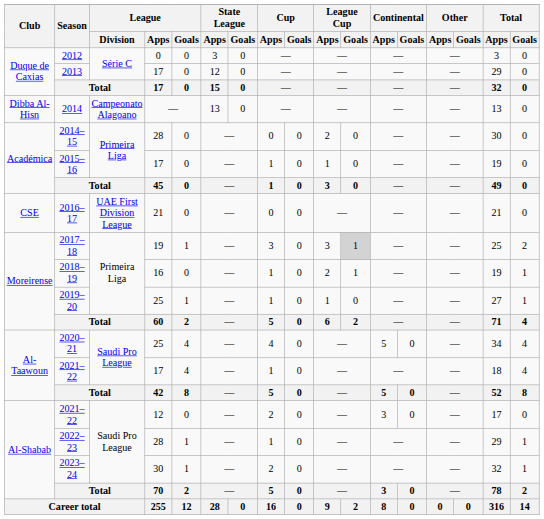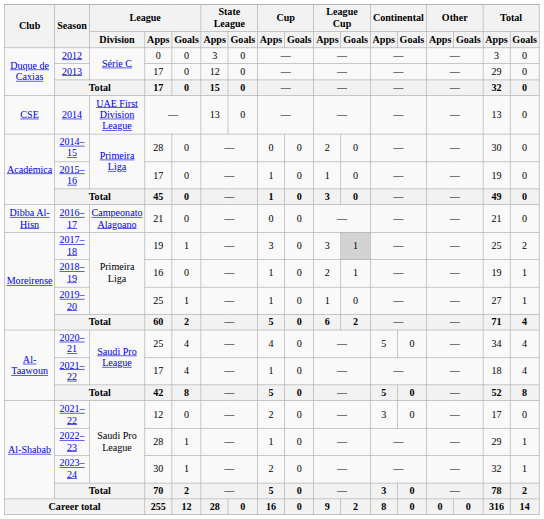 <table class="wikitable" style="text-align: center">
 <tr>
 </tr>
 <tr>
 <th rowspan="2">Club</th>
 <th rowspan="2">Season</th>
 <th colspan="3">League</th>
 <th colspan="2">State League</th>
 <th colspan="2">Cup</th>
 <th colspan="2">League Cup</th>
 <th colspan="2">Continental</th>
 <th colspan="2">Other</th>
 <th colspan="3">Total</th>
 </tr>
 <tr>
 <th>Division</th>
 <th>Apps</th>
 <th>Goals</th>
 <th>Apps</th>
 <th>Goals</th>
 <th>Apps</th>
 <th>Goals</th>
 <th>Apps</th>
 <th>Goals</th>
 <th>Apps</th>
 <th>Goals</th>
 <th>Apps</th>
 <th>Goals</th>
 <th>Apps</th>
 <th>Goals</th>
 </tr>
 <tr>
 <td rowspan="3"><a href='#'>Duque de Caxias</a></td>
 <td><a href='#'>2012</a></td>
 <td rowspan="2"><a href='#'>Série C</a></td>
 <td>0</td>
 <td>0</td>
 <td>3</td>
 <td>0</td>
 <td colspan="2">—</td>
 <td colspan="2">—</td>
 <td colspan="2">—</td>
 <td colspan="2">—</td>
 <td>3</td>
 <td>0</td>
 </tr>
 <tr>
 <td><a href='#'>2013</a></td>
 <td>17</td>
 <td>0</td>
 <td>12</td>
 <td>0</td>
 <td colspan="2">—</td>
 <td colspan="2">—</td>
 <td colspan="2">—</td>
 <td colspan="2">—</td>
 <td>29</td>
 <td>0</td>
 </tr>
 <tr>
 <th colspan="2">Total</th>
 <th>17</th>
 <th>0</th>
 <th>15</th>
 <th>0</th>
 <th colspan="2">—</th>
 <th colspan="2">—</th>
 <th colspan="2">—</th>
 <th colspan="2">—</th>
 <th>32</th>
 <th>0</th>
 </tr>
 <tr>
-<td><a href='#'>Dibba Al-Hisn</a></td>
+<td><a href='#'>CSE</a></td>
 <td><a href='#'>2014</a></td>
-<td><a href='#'>Campeonato Alagoano</a></td>
+<td><a href='#'>UAE First Division League</a></td>
 <td colspan="2">—</td>
 <td>13</td>
 <td>0</td>
 <td colspan="2">—</td>
 <td colspan="2">—</td>
 <td colspan="2">—</td>
 <td colspan="2">—</td>
 <td>13</td>
 <td>0</td>
 </tr>
 <tr>
 <td rowspan="3"><a href='#'>Académica</a></td>
 <td><a href='#'>2014–15</a></td>
 <td rowspan="2"><a href='#'>Primeira Liga</a></td>
 <td>28</td>
 <td>0</td>
 <td colspan="2">—</td>
 <td>0</td>
 <td>0</td>
 <td>2</td>
 <td>0</td>
 <td colspan="2">—</td>
 <td colspan="2">—</td>
 <td>30</td>
 <td>0</td>
 </tr>
 <tr>
 <td><a href='#'>2015–16</a></td>
 <td>17</td>
 <td>0</td>
 <td colspan="2">—</td>
 <td>1</td>
 <td>0</td>
 <td>1</td>
 <td>0</td>
 <td colspan="2">—</td>
 <td colspan="2">—</td>
 <td>19</td>
 <td>0</td>
 </tr>
 <tr>
 <th colspan="2">Total</th>
 <th>45</th>
 <th>0</th>
 <th colspan="2">—</th>
 <th>1</th>
 <th>0</th>
 <th>3</th>
 <th>0</th>
 <th colspan="2">—</th>
 <th colspan="2">—</th>
 <th>49</th>
 <th>0</th>
 </tr>
 <tr>
-<td><a href='#'>CSE</a></td>
+<td><a href='#'>Dibba Al-Hisn</a></td>
 <td><a href='#'>2016–17</a></td>
-<td><a href='#'>UAE First Division League</a></td>
+<td><a href='#'>Campeonato Alagoano</a></td>
 <td>21</td>
 <td>0</td>
 <td colspan="2">—</td>
 <td>0</td>
 <td>0</td>
 <td colspan="2">—</td>
 <td colspan="2">—</td>
 <td colspan="2">—</td>
 <td>21</td>
 <td>0</td>
 </tr>
 <tr>
 <td rowspan="4"><a href='#'>Moreirense</a></td>
 <td><a href='#'>2017–18</a></td>
 <td rowspan="3">Primeira Liga</td>
 <td>19</td>
 <td>1</td>
 <td colspan="2">—</td>
 <td>3</td>
 <td>0</td>
 <td>3</td>
 <td style="background: lightgrey;">1</td>
 <td colspan="2">—</td>
 <td colspan="2">—</td>
 <td>25</td>
 <td>2</td>
 </tr>
 <tr>
 <td><a href='#'>2018–19</a></td>
 <td>16</td>
 <td>0</td>
 <td colspan="2">—</td>
 <td>1</td>
 <td>0</td>
 <td>2</td>
 <td>1</td>
 <td colspan="2">—</td>
 <td colspan="2">—</td>
 <td>19</td>
 <td>1</td>
 </tr>
 <tr>
 <td><a href='#'>2019–20</a></td>
 <td>25</td>
 <td>1</td>
 <td colspan="2">—</td>
 <td>1</td>
 <td>0</td>
 <td>1</td>
 <td>0</td>
 <td colspan="2">—</td>
 <td colspan="2">—</td>
 <td>27</td>
 <td>1</td>
 </tr>
 <tr>
 <th colspan="2">Total</th>
 <th>60</th>
 <th>2</th>
 <th colspan="2">—</th>
 <th>5</th>
 <th>0</th>
 <th>6</th>
 <th>2</th>
 <th colspan="2">—</th>
 <th colspan="2">—</th>
 <th>71</th>
 <th>4</th>
 </tr>
 <tr>
 <td rowspan="3"><a href='#'>Al-Taawoun</a></td>
 <td><a href='#'>2020–21</a></td>
 <td rowspan="2"><a href='#'>Saudi Pro League</a></td>
 <td>25</td>
 <td>4</td>
 <td colspan="2">—</td>
 <td>4</td>
 <td>0</td>
 <td colspan="2">—</td>
 <td>5</td>
 <td>0</td>
 <td colspan="2">—</td>
 <td>34</td>
 <td>4</td>
 </tr>
 <tr>
 <td><a href='#'>2021–22</a></td>
 <td>17</td>
 <td>4</td>
 <td colspan="2">—</td>
 <td>1</td>
 <td>0</td>
 <td colspan="2">—</td>
 <td colspan="2">—</td>
 <td colspan="2">—</td>
 <td>18</td>
 <td>4</td>
 </tr>
 <tr>
 <th colspan="2">Total</th>
 <th>42</th>
 <th>8</th>
 <th colspan="2">—</th>
 <th>5</th>
 <th>0</th>
 <th colspan="2">—</th>
 <th>5</th>
 <th>0</th>
 <th colspan="2">—</th>
 <th>52</th>
 <th>8</th>
 </tr>
 <tr>
 <td rowspan="4"><a href='#'>Al-Shabab</a></td>
 <td><a href='#'>2021–22</a></td>
 <td rowspan="3">Saudi Pro League</td>
 <td>12</td>
 <td>0</td>
 <td colspan="2">—</td>
 <td>2</td>
 <td>0</td>
 <td colspan="2">—</td>
 <td>3</td>
 <td>0</td>
 <td colspan="2">—</td>
 <td>17</td>
 <td>0</td>
 </tr>
 <tr>
 <td><a href='#'>2022–23</a></td>
 <td>28</td>
 <td>1</td>
 <td colspan="2">—</td>
 <td>1</td>
 <td>0</td>
 <td colspan="2">—</td>
 <td colspan="2">—</td>
 <td colspan="2">—</td>
 <td>29</td>
 <td>1</td>
 </tr>
 <tr>
 <td><a href='#'>2023–24</a></td>
 <td>30</td>
 <td>1</td>
 <td colspan="2">—</td>
 <td>2</td>
 <td>0</td>
 <td colspan="2">—</td>
 <td colspan="2">—</td>
 <td colspan="2">—</td>
 <td>32</td>
 <td>1</td>
 </tr>
 <tr>
 <th colspan="2">Total</th>
 <th>70</th>
 <th>2</th>
 <th colspan="2">—</th>
 <th>5</th>
 <th>0</th>
 <th colspan="2">—</th>
 <th>3</th>
 <th>0</th>
 <th colspan="2">—</th>
 <th>78</th>
 <th>2</th>
 </tr>
 <tr>
 <th colspan="3">Career total</th>
 <th>255</th>
 <th>12</th>
 <th>28</th>
 <th>0</th>
 <th>16</th>
 <th>0</th>
 <th>9</th>
 <th>2</th>
 <th>8</th>
 <th>0</th>
 <th>0</th>
 <th>0</th>
 <th>316</th>
 <th>14</th>
 </tr>
 </table>
